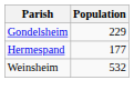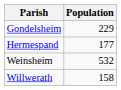 <table class="wikitable sortable">
 <tr>
 <th>Parish</th>
 <th>Population</th>
 </tr>
 <tr>
 <td><a href='#'>Gondelsheim</a></td>
 <td style="text-align:right">229</td>
 </tr>
 <tr>
 <td><a href='#'>Hermespand</a></td>
 <td style="text-align:right">177</td>
 </tr>
 <tr>
 <td>Weinsheim</td>
 <td style="text-align:right">532</td>
 </tr>
+<tr>
+<td><a href='#'>Willwerath</a></td>
+<td style="text-align:right">158</td>
+</tr>
 </table>
